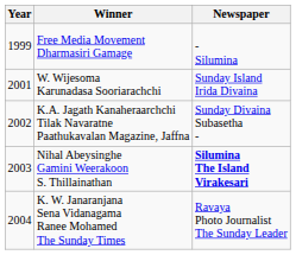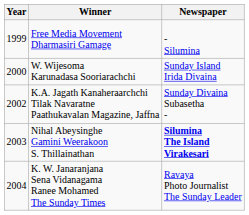 <table class="wikitable sortable mw-collapsible mw-collapsed">
 <tr>
 <th>Year</th>
 <th>Winner</th>
 <th>Newspaper</th>
 </tr>
 <tr>
 <td>1999</td>
 <td><a href='#'>Free Media Movement</a><br><a href='#'>Dharmasiri Gamage</a></td>
 <td><br>-<br><a href='#'>Silumina</a></td>
 </tr>
 <tr>
-<td>2001</td>
+<td>2000</td>
 <td>W. Wijesoma<br>Karunadasa Sooriarachchi</td>
 <td><a href='#'>Sunday Island</a><br><a href='#'>Irida Divaina</a></td>
 </tr>
 <tr>
 <td>2002</td>
 <td>K.A. Jagath Kanaheraarchchi<br>Tilak Navaratne<br>Paathukavalan Magazine, Jaffna</td>
 <td><a href='#'>Sunday Divaina</a><br>Subasetha<br>-</td>
 </tr>
 <tr>
 <td>2003</td>
 <td>Nihal Abeysinghe<br><a href='#'>Gamini Weerakoon</a><br>S. Thillainathan</td>
 <td><strong><a href='#'>Silumina</a><br><a href='#'>The Island</a><br><a href='#'>Virakesari</a></strong></td>
 </tr>
 <tr>
 <td>2004</td>
 <td>K. W. Janaranjana<br>Sena Vidanagama<br>Ranee Mohamed<br><a href='#'>The Sunday Times</a></td>
 <td><a href='#'>Ravaya</a><br>Photo Journalist<br><a href='#'>The Sunday Leader</a></td>
 </tr>
 </table>
